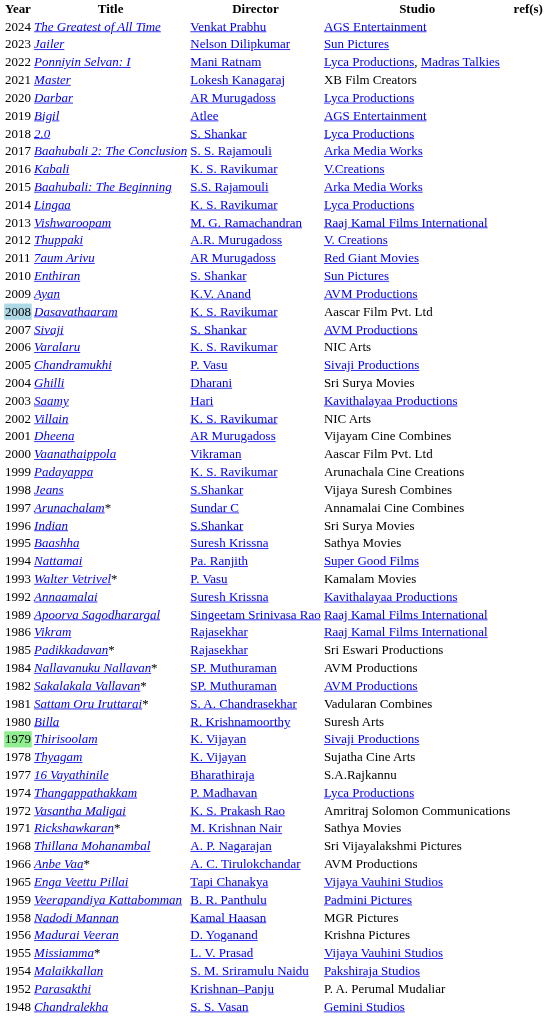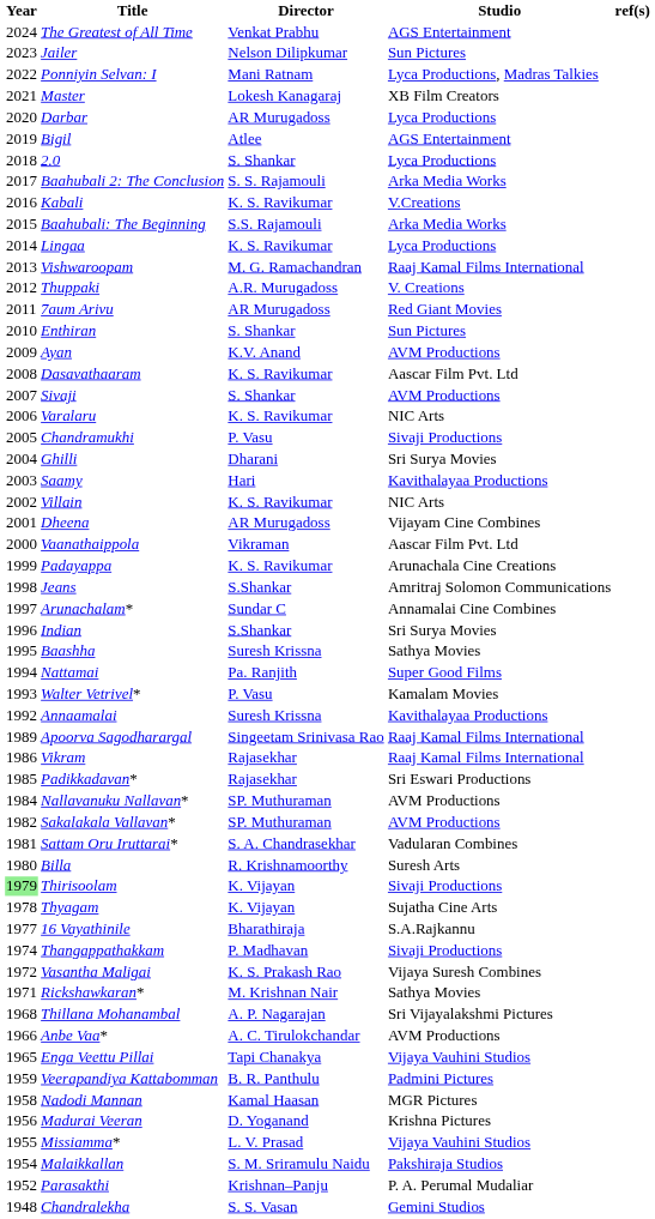 <table class="sortable" style=" margin:auto;">
 <tr>
 <th>Year</th>
 <th>Title</th>
 <th>Director</th>
 <th>Studio</th>
 <th>ref(s)</th>
 </tr>
 <tr>
 <td>2024</td>
 <td><em><a href='#'>The Greatest of All Time</a></em></td>
 <td><a href='#'>Venkat Prabhu</a></td>
 <td><a href='#'>AGS Entertainment</a></td>
 <td></td>
 </tr>
 <tr>
 <td>2023</td>
 <td><em><a href='#'>Jailer</a></em></td>
 <td><a href='#'>Nelson Dilipkumar</a></td>
 <td><a href='#'>Sun Pictures</a></td>
 </tr>
 <tr>
 <td>2022</td>
 <td><em><a href='#'>Ponniyin Selvan: I</a></em></td>
 <td><a href='#'>Mani Ratnam</a></td>
 <td><a href='#'>Lyca Productions</a>, <a href='#'>Madras Talkies</a></td>
 <td></td>
 </tr>
 <tr>
 <td>2021</td>
 <td><a href='#'><em>Master</em></a></td>
 <td><a href='#'>Lokesh Kanagaraj</a></td>
 <td>XB Film Creators</td>
 <td></td>
 </tr>
 <tr>
 <td>2020</td>
 <td><em><a href='#'>Darbar</a></em></td>
 <td><a href='#'>AR Murugadoss</a></td>
 <td><a href='#'>Lyca Productions</a></td>
 <td></td>
 </tr>
 <tr>
 <td>2019</td>
 <td><em><a href='#'>Bigil</a></em></td>
 <td><a href='#'>Atlee</a></td>
 <td><a href='#'>AGS Entertainment</a></td>
 <td></td>
 </tr>
 <tr>
 <td>2018</td>
 <td><em><a href='#'>2.0</a></em></td>
 <td><a href='#'>S. Shankar</a></td>
 <td><a href='#'>Lyca Productions</a></td>
 <td></td>
 </tr>
 <tr>
 <td>2017</td>
 <td><em><a href='#'>Baahubali 2: The Conclusion</a></em></td>
 <td><a href='#'>S. S. Rajamouli</a></td>
 <td><a href='#'>Arka Media Works</a></td>
 <td></td>
 </tr>
 <tr>
 <td>2016</td>
 <td><em><a href='#'>Kabali</a></em></td>
 <td><a href='#'>K. S. Ravikumar</a></td>
 <td><a href='#'>V.Creations</a></td>
 <td></td>
 </tr>
 <tr>
 <td>2015</td>
 <td><em><a href='#'>Baahubali: The Beginning</a></em></td>
 <td><a href='#'>S.S. Rajamouli</a></td>
 <td><a href='#'>Arka Media Works</a></td>
 <td></td>
 </tr>
 <tr>
 <td>2014</td>
 <td><em><a href='#'>Lingaa</a></em></td>
 <td><a href='#'>K. S. Ravikumar</a></td>
 <td><a href='#'>Lyca Productions</a></td>
 <td></td>
 </tr>
 <tr>
 <td>2013</td>
 <td><em><a href='#'>Vishwaroopam</a></em></td>
 <td><a href='#'>M. G. Ramachandran</a></td>
 <td><a href='#'>Raaj Kamal Films International</a></td>
 <td></td>
 </tr>
 <tr>
 <td>2012</td>
 <td><em><a href='#'>Thuppaki</a></em></td>
 <td><a href='#'>A.R. Murugadoss</a></td>
 <td><a href='#'>V. Creations</a></td>
 <td></td>
 </tr>
 <tr>
 <td>2011</td>
 <td><em><a href='#'>7aum Arivu</a></em></td>
 <td><a href='#'>AR Murugadoss</a></td>
 <td><a href='#'>Red Giant Movies</a></td>
 </tr>
 <tr>
 <td>2010</td>
 <td><em><a href='#'>Enthiran</a></em></td>
 <td><a href='#'>S. Shankar</a></td>
 <td><a href='#'>Sun Pictures</a></td>
 <td></td>
 </tr>
 <tr>
 <td>2009</td>
 <td><em><a href='#'>Ayan</a></em></td>
 <td><a href='#'>K.V. Anand</a></td>
 <td><a href='#'>AVM Productions</a></td>
 <td></td>
 </tr>
 <tr>
-<td style="background: lightblue;">2008</td>
+<td>2008</td>
 <td><em><a href='#'>Dasavathaaram</a></em></td>
 <td><a href='#'>K. S. Ravikumar</a></td>
 <td>Aascar Film Pvt. Ltd</td>
 <td></td>
 </tr>
 <tr>
 <td>2007</td>
 <td><em><a href='#'>Sivaji</a></em></td>
 <td><a href='#'>S. Shankar</a></td>
 <td><a href='#'>AVM Productions</a></td>
 <td></td>
 </tr>
 <tr>
 <td>2006</td>
 <td><em><a href='#'>Varalaru</a></em></td>
 <td><a href='#'>K. S. Ravikumar</a></td>
 <td>NIC Arts</td>
 </tr>
 <tr>
 <td>2005</td>
 <td><em><a href='#'>Chandramukhi</a></em></td>
 <td><a href='#'>P. Vasu</a></td>
 <td><a href='#'>Sivaji Productions</a></td>
 <td></td>
 </tr>
 <tr>
 <td>2004</td>
 <td><em><a href='#'>Ghilli</a></em></td>
 <td><a href='#'>Dharani</a></td>
 <td>Sri Surya Movies</td>
 <td></td>
 </tr>
 <tr>
 <td>2003</td>
 <td><em><a href='#'>Saamy</a></em></td>
 <td><a href='#'>Hari</a></td>
 <td><a href='#'>Kavithalayaa Productions</a></td>
 <td></td>
 </tr>
 <tr>
 <td>2002</td>
 <td><em><a href='#'>Villain</a></em></td>
 <td><a href='#'>K. S. Ravikumar</a></td>
 <td>NIC Arts</td>
 </tr>
 <tr>
 <td>2001</td>
 <td><em><a href='#'>Dheena</a></em></td>
 <td><a href='#'>AR Murugadoss</a></td>
 <td>Vijayam Cine Combines</td>
 <td></td>
 </tr>
 <tr>
 <td>2000</td>
 <td><em><a href='#'>Vaanathaippola</a></em></td>
 <td><a href='#'>Vikraman</a></td>
 <td>Aascar Film Pvt. Ltd</td>
 <td></td>
 </tr>
 <tr>
 <td>1999</td>
 <td><em><a href='#'>Padayappa</a></em></td>
 <td><a href='#'>K. S. Ravikumar</a></td>
 <td>Arunachala Cine Creations</td>
 <td></td>
 </tr>
 <tr>
 <td>1998</td>
 <td><em><a href='#'>Jeans</a></em></td>
 <td><a href='#'>S.Shankar</a></td>
-<td>Vijaya Suresh Combines</td>
+<td>Amritraj Solomon Communications</td>
 </tr>
 <tr>
 <td>1997</td>
 <td><em><a href='#'>Arunachalam</a></em>*</td>
 <td><a href='#'>Sundar C</a></td>
 <td>Annamalai Cine Combines</td>
 <td></td>
 </tr>
 <tr>
 <td>1996</td>
 <td><em><a href='#'>Indian</a></em></td>
 <td><a href='#'>S.Shankar</a></td>
 <td>Sri Surya Movies</td>
 <td></td>
 </tr>
 <tr>
 <td>1995</td>
 <td><em><a href='#'>Baashha</a></em></td>
 <td><a href='#'>Suresh Krissna</a></td>
 <td>Sathya Movies</td>
 <td></td>
 </tr>
 <tr>
 <td>1994</td>
 <td><em><a href='#'>Nattamai</a></em></td>
 <td><a href='#'>Pa. Ranjith</a></td>
 <td><a href='#'>Super Good Films</a></td>
 <td></td>
 </tr>
 <tr>
 <td>1993</td>
 <td><em><a href='#'>Walter Vetrivel</a></em>*</td>
 <td><a href='#'>P. Vasu</a></td>
 <td>Kamalam Movies</td>
 <td></td>
 </tr>
 <tr>
 <td>1992</td>
 <td><em><a href='#'>Annaamalai</a></em></td>
 <td><a href='#'>Suresh Krissna</a></td>
 <td><a href='#'>Kavithalayaa Productions</a></td>
 <td></td>
 </tr>
 <tr>
 <td>1989</td>
 <td><em><a href='#'>Apoorva Sagodharargal</a></em></td>
 <td><a href='#'>Singeetam Srinivasa Rao</a></td>
 <td><a href='#'>Raaj Kamal Films International</a></td>
 <td></td>
 </tr>
 <tr>
 <td>1986</td>
 <td><em><a href='#'>Vikram</a></em></td>
 <td><a href='#'>Rajasekhar</a></td>
 <td><a href='#'>Raaj Kamal Films International</a></td>
 </tr>
 <tr>
 <td>1985</td>
 <td><em><a href='#'>Padikkadavan</a></em>*</td>
 <td><a href='#'>Rajasekhar</a></td>
 <td>Sri Eswari Productions</td>
 <td></td>
 </tr>
 <tr>
 <td>1984</td>
 <td><em><a href='#'>Nallavanuku Nallavan</a></em>*</td>
 <td><a href='#'>SP. Muthuraman</a></td>
 <td>AVM Productions</td>
 <td></td>
 </tr>
 <tr>
 <td>1982</td>
 <td><em><a href='#'>Sakalakala Vallavan</a></em>*</td>
 <td><a href='#'>SP. Muthuraman</a></td>
 <td><a href='#'>AVM Productions</a></td>
 <td></td>
 </tr>
 <tr>
 <td>1981</td>
 <td><em><a href='#'>Sattam Oru Iruttarai</a></em>*</td>
 <td><a href='#'>S. A. Chandrasekhar</a></td>
 <td>Vadularan Combines</td>
 <td></td>
 </tr>
 <tr>
 <td>1980</td>
 <td><em><a href='#'>Billa</a></em></td>
 <td><a href='#'>R. Krishnamoorthy</a></td>
 <td>Suresh Arts</td>
 <td></td>
 </tr>
 <tr>
 <td style="background: lightgreen;">1979</td>
 <td><em><a href='#'>Thirisoolam</a></em></td>
 <td><a href='#'>K. Vijayan</a></td>
 <td><a href='#'>Sivaji Productions</a></td>
 <td></td>
 </tr>
 <tr>
 <td>1978</td>
 <td><em><a href='#'>Thyagam</a></em></td>
 <td><a href='#'>K. Vijayan</a></td>
 <td>Sujatha Cine Arts</td>
 <td></td>
 </tr>
 <tr>
 <td>1977</td>
 <td><em><a href='#'>16 Vayathinile</a></em></td>
 <td><a href='#'>Bharathiraja</a></td>
 <td>S.A.Rajkannu</td>
 <td></td>
 </tr>
 <tr>
 <td>1974</td>
 <td><em><a href='#'>Thangappathakkam</a></em></td>
 <td><a href='#'>P. Madhavan</a></td>
-<td><a href='#'>Lyca Productions</a></td>
+<td><a href='#'>Sivaji Productions</a></td>
 <td></td>
 </tr>
 <tr>
 <td>1972</td>
 <td><em><a href='#'>Vasantha Maligai</a></em></td>
 <td><a href='#'>K. S. Prakash Rao</a></td>
-<td>Amritraj Solomon Communications</td>
+<td>Vijaya Suresh Combines</td>
 <td></td>
 </tr>
 <tr>
 <td>1971</td>
 <td><em><a href='#'>Rickshawkaran</a></em>*</td>
 <td><a href='#'>M. Krishnan Nair</a></td>
 <td>Sathya Movies</td>
 <td></td>
 </tr>
 <tr>
 <td>1968</td>
 <td><em><a href='#'>Thillana Mohanambal</a></em></td>
 <td><a href='#'>A. P. Nagarajan</a></td>
 <td>Sri Vijayalakshmi Pictures</td>
 <td></td>
 </tr>
 <tr>
 <td>1966</td>
 <td><em><a href='#'>Anbe Vaa</a></em>*</td>
 <td><a href='#'>A. C. Tirulokchandar</a></td>
 <td>AVM Productions</td>
 <td></td>
 </tr>
 <tr>
 <td>1965</td>
 <td><em><a href='#'>Enga Veettu Pillai</a></em></td>
 <td><a href='#'>Tapi Chanakya</a></td>
 <td><a href='#'>Vijaya Vauhini Studios</a></td>
 <td></td>
 </tr>
 <tr>
 <td>1959</td>
 <td><em><a href='#'>Veerapandiya Kattabomman</a></em></td>
 <td><a href='#'>B. R. Panthulu</a></td>
 <td><a href='#'>Padmini Pictures</a></td>
 <td></td>
 </tr>
 <tr>
 <td>1958</td>
 <td><em><a href='#'>Nadodi Mannan</a></em></td>
 <td><a href='#'>Kamal Haasan</a></td>
 <td>MGR Pictures</td>
 <td></td>
 </tr>
 <tr>
 <td>1956</td>
 <td><em><a href='#'>Madurai Veeran</a></em></td>
 <td><a href='#'>D. Yoganand</a></td>
 <td>Krishna Pictures</td>
 <td></td>
 </tr>
 <tr>
 <td>1955</td>
 <td><em><a href='#'>Missiamma</a></em>*</td>
 <td><a href='#'>L. V. Prasad</a></td>
 <td><a href='#'>Vijaya Vauhini Studios</a></td>
 <td></td>
 </tr>
 <tr>
 <td>1954</td>
 <td><em><a href='#'>Malaikkallan</a></em></td>
 <td><a href='#'>S. M. Sriramulu Naidu</a></td>
 <td><a href='#'>Pakshiraja Studios</a></td>
 <td></td>
 </tr>
 <tr>
 <td>1952</td>
 <td><em><a href='#'>Parasakthi</a></em></td>
 <td><a href='#'>Krishnan–Panju</a></td>
 <td>P. A. Perumal Mudaliar</td>
 <td></td>
 </tr>
 <tr>
 <td>1948</td>
 <td><em><a href='#'>Chandralekha</a></em></td>
 <td><a href='#'>S. S. Vasan</a></td>
 <td><a href='#'>Gemini Studios</a></td>
 <td></td>
 </tr>
 </table>
